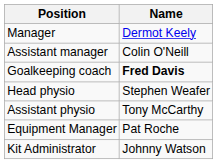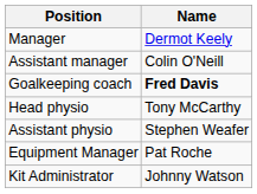 <table class="wikitable">
 <tr>
 <th>Position</th>
 <th>Name</th>
 </tr>
 <tr>
 <td>Manager</td>
 <td><a href='#'>Dermot Keely</a></td>
 </tr>
 <tr>
 <td>Assistant manager</td>
 <td>Colin O'Neill</td>
 </tr>
 <tr>
 <td>Goalkeeping coach</td>
 <td><strong>Fred Davis</strong></td>
 </tr>
 <tr>
 <td>Head physio</td>
-<td>Stephen Weafer</td>
+<td>Tony McCarthy</td>
 </tr>
 <tr>
 <td>Assistant physio</td>
-<td>Tony McCarthy</td>
+<td>Stephen Weafer</td>
 </tr>
 <tr>
 <td>Equipment Manager</td>
 <td>Pat Roche</td>
 </tr>
 <tr>
 <td>Kit Administrator</td>
 <td>Johnny Watson</td>
 </tr>
 </table>
